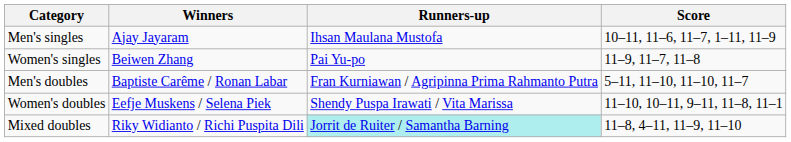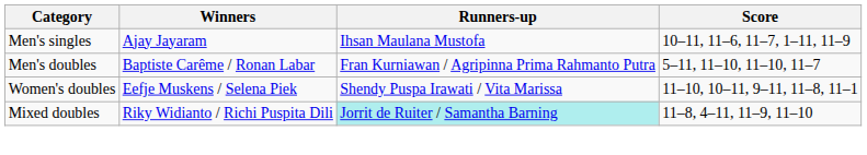 <table class=wikitable style="white-space:nowrap;">
 <tr>
 <th>Category</th>
 <th>Winners</th>
 <th>Runners-up</th>
 <th>Score</th>
 </tr>
 <tr>
 <td>Men's singles</td>
 <td> <a href='#'>Ajay Jayaram</a></td>
 <td> <a href='#'>Ihsan Maulana Mustofa</a></td>
 <td>10–11, 11–6, 11–7, 1–11, 11–9</td>
-</tr>
-<tr>
-<td>Women's singles</td>
-<td> <a href='#'>Beiwen Zhang</a></td>
-<td> <a href='#'>Pai Yu-po</a></td>
-<td>11–9, 11–7, 11–8</td>
 </tr>
 <tr>
 <td>Men's doubles</td>
 <td> <a href='#'>Baptiste Carême</a> / <a href='#'>Ronan Labar</a></td>
 <td> <a href='#'>Fran Kurniawan</a> / <a href='#'>Agripinna Prima Rahmanto Putra</a></td>
 <td>5–11, 11–10, 11–10, 11–7</td>
 </tr>
 <tr>
 <td>Women's doubles</td>
 <td> <a href='#'>Eefje Muskens</a> / <a href='#'>Selena Piek</a></td>
 <td> <a href='#'>Shendy Puspa Irawati</a> / <a href='#'>Vita Marissa</a></td>
 <td>11–10, 10–11, 9–11, 11–8, 11–1</td>
 </tr>
 <tr>
 <td>Mixed doubles</td>
 <td> <a href='#'>Riky Widianto</a> / <a href='#'>Richi Puspita Dili</a></td>
 <td style="background: paleturquoise;"> <a href='#'>Jorrit de Ruiter</a> / <a href='#'>Samantha Barning</a></td>
 <td>11–8, 4–11, 11–9, 11–10</td>
 </tr>
 </table>
